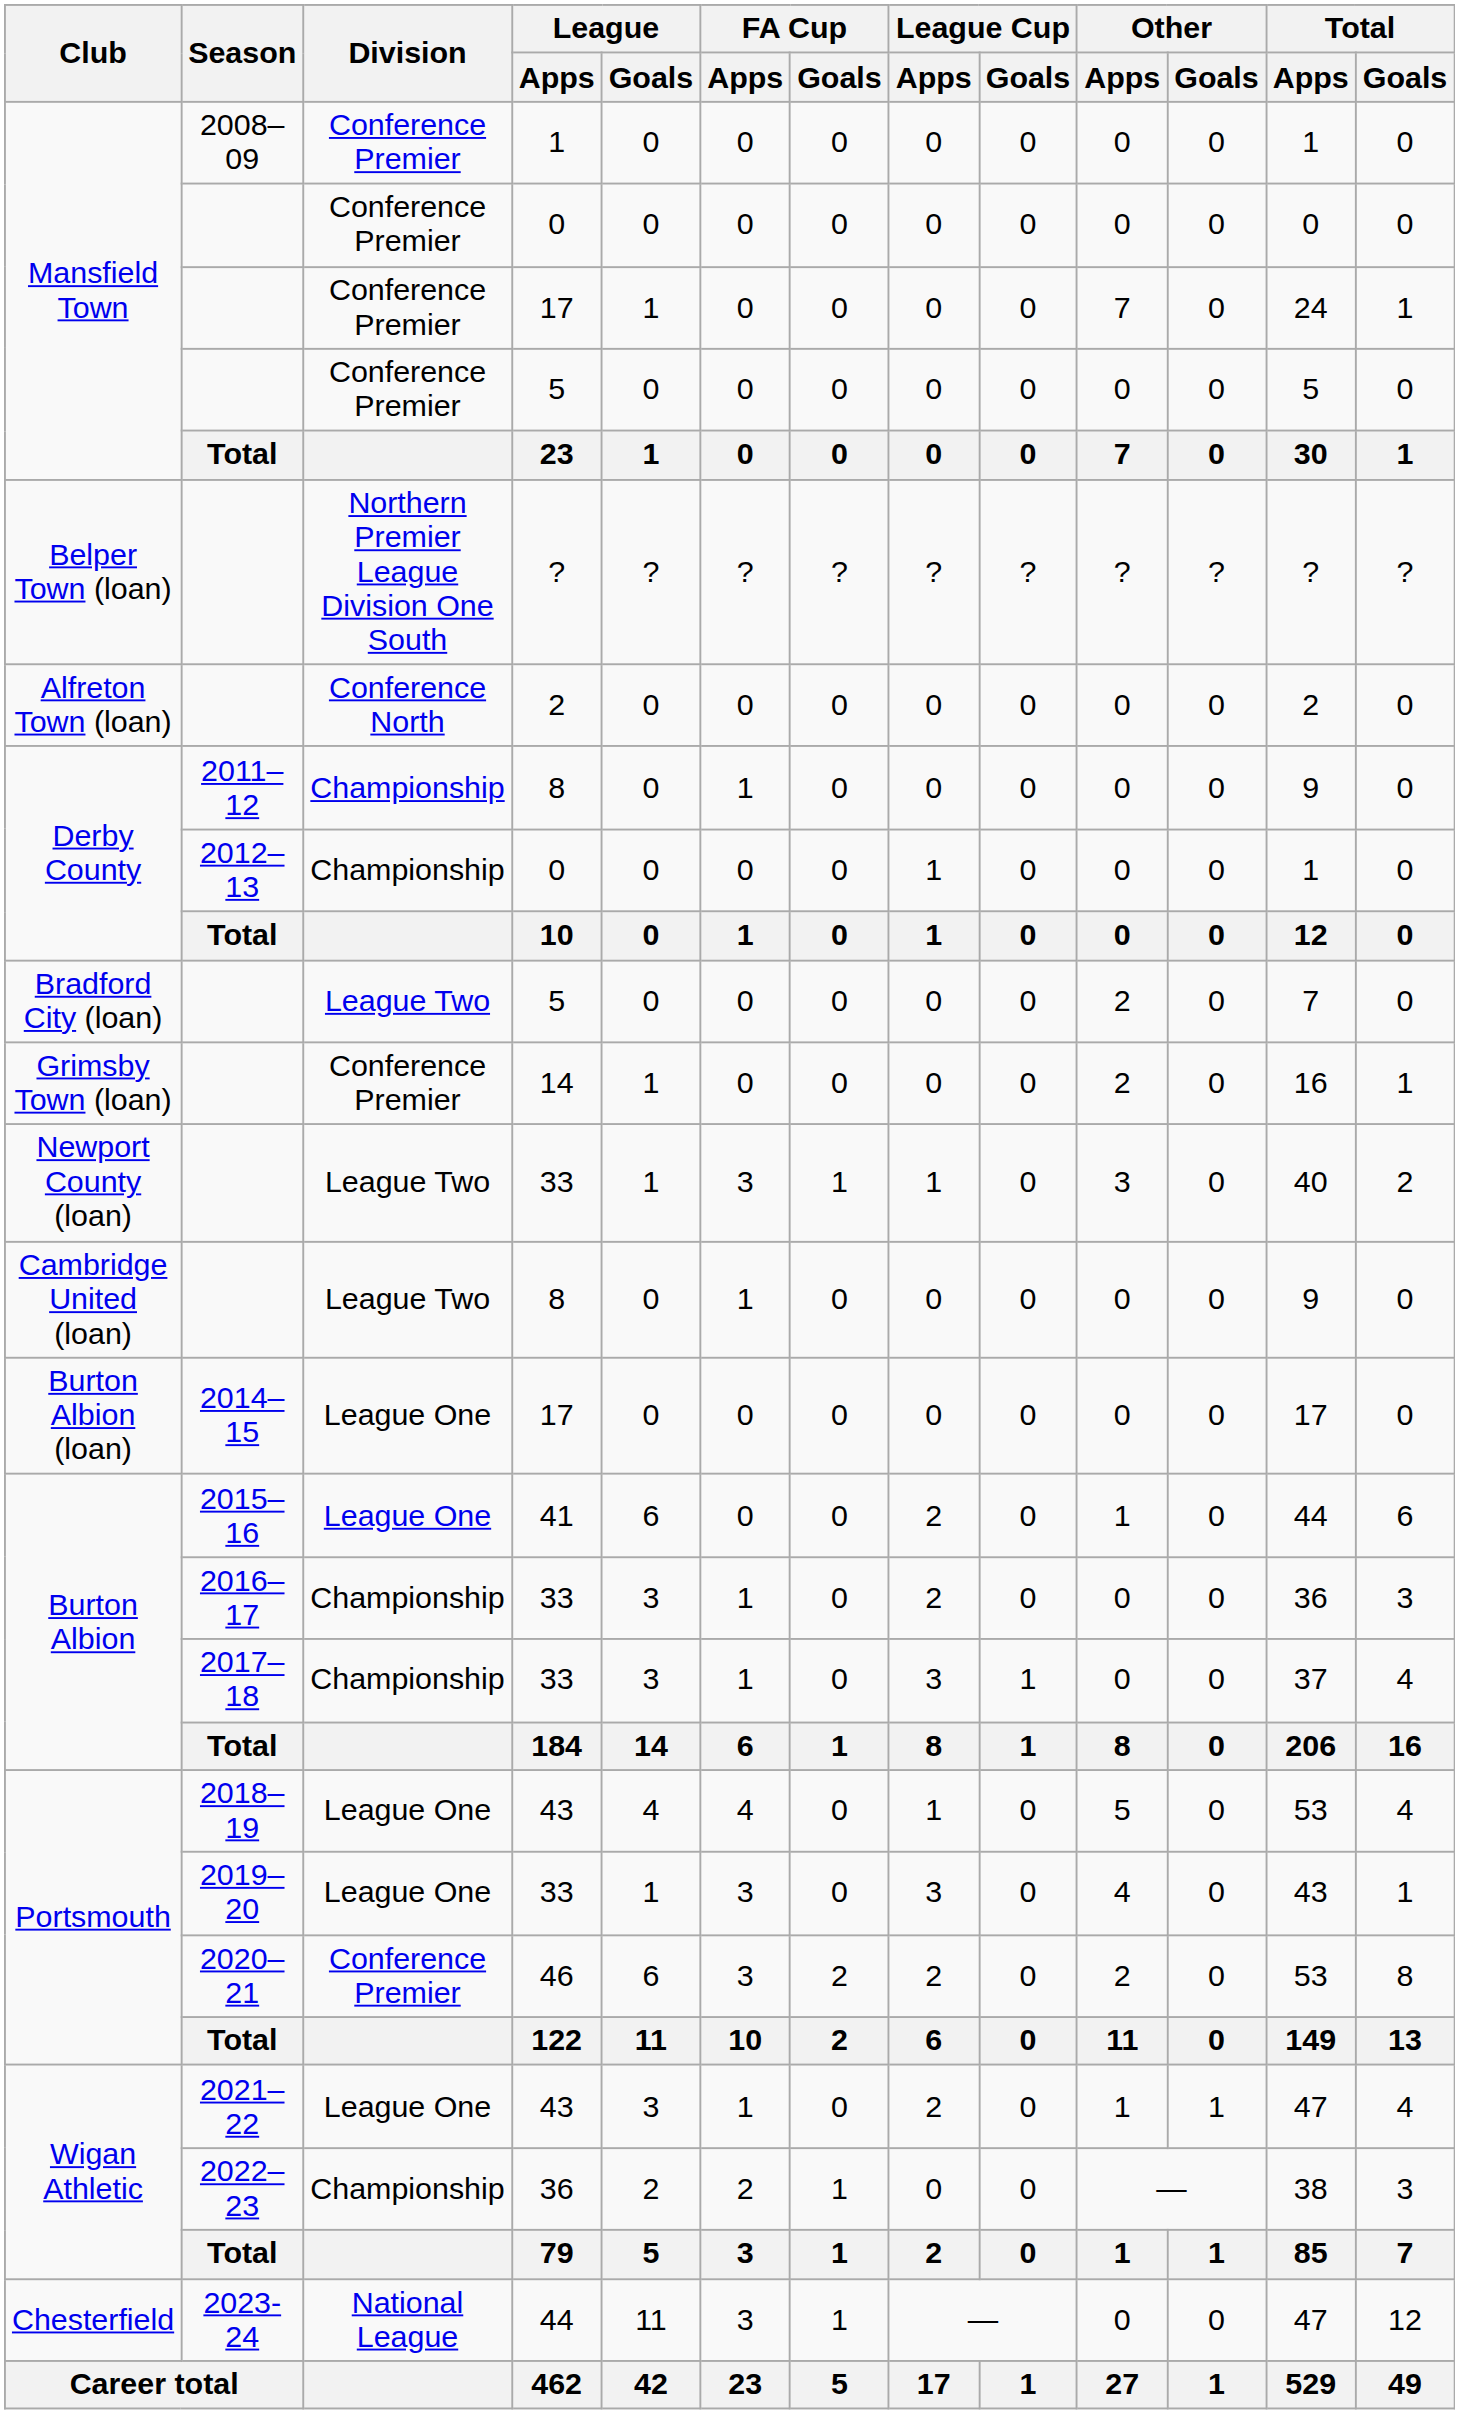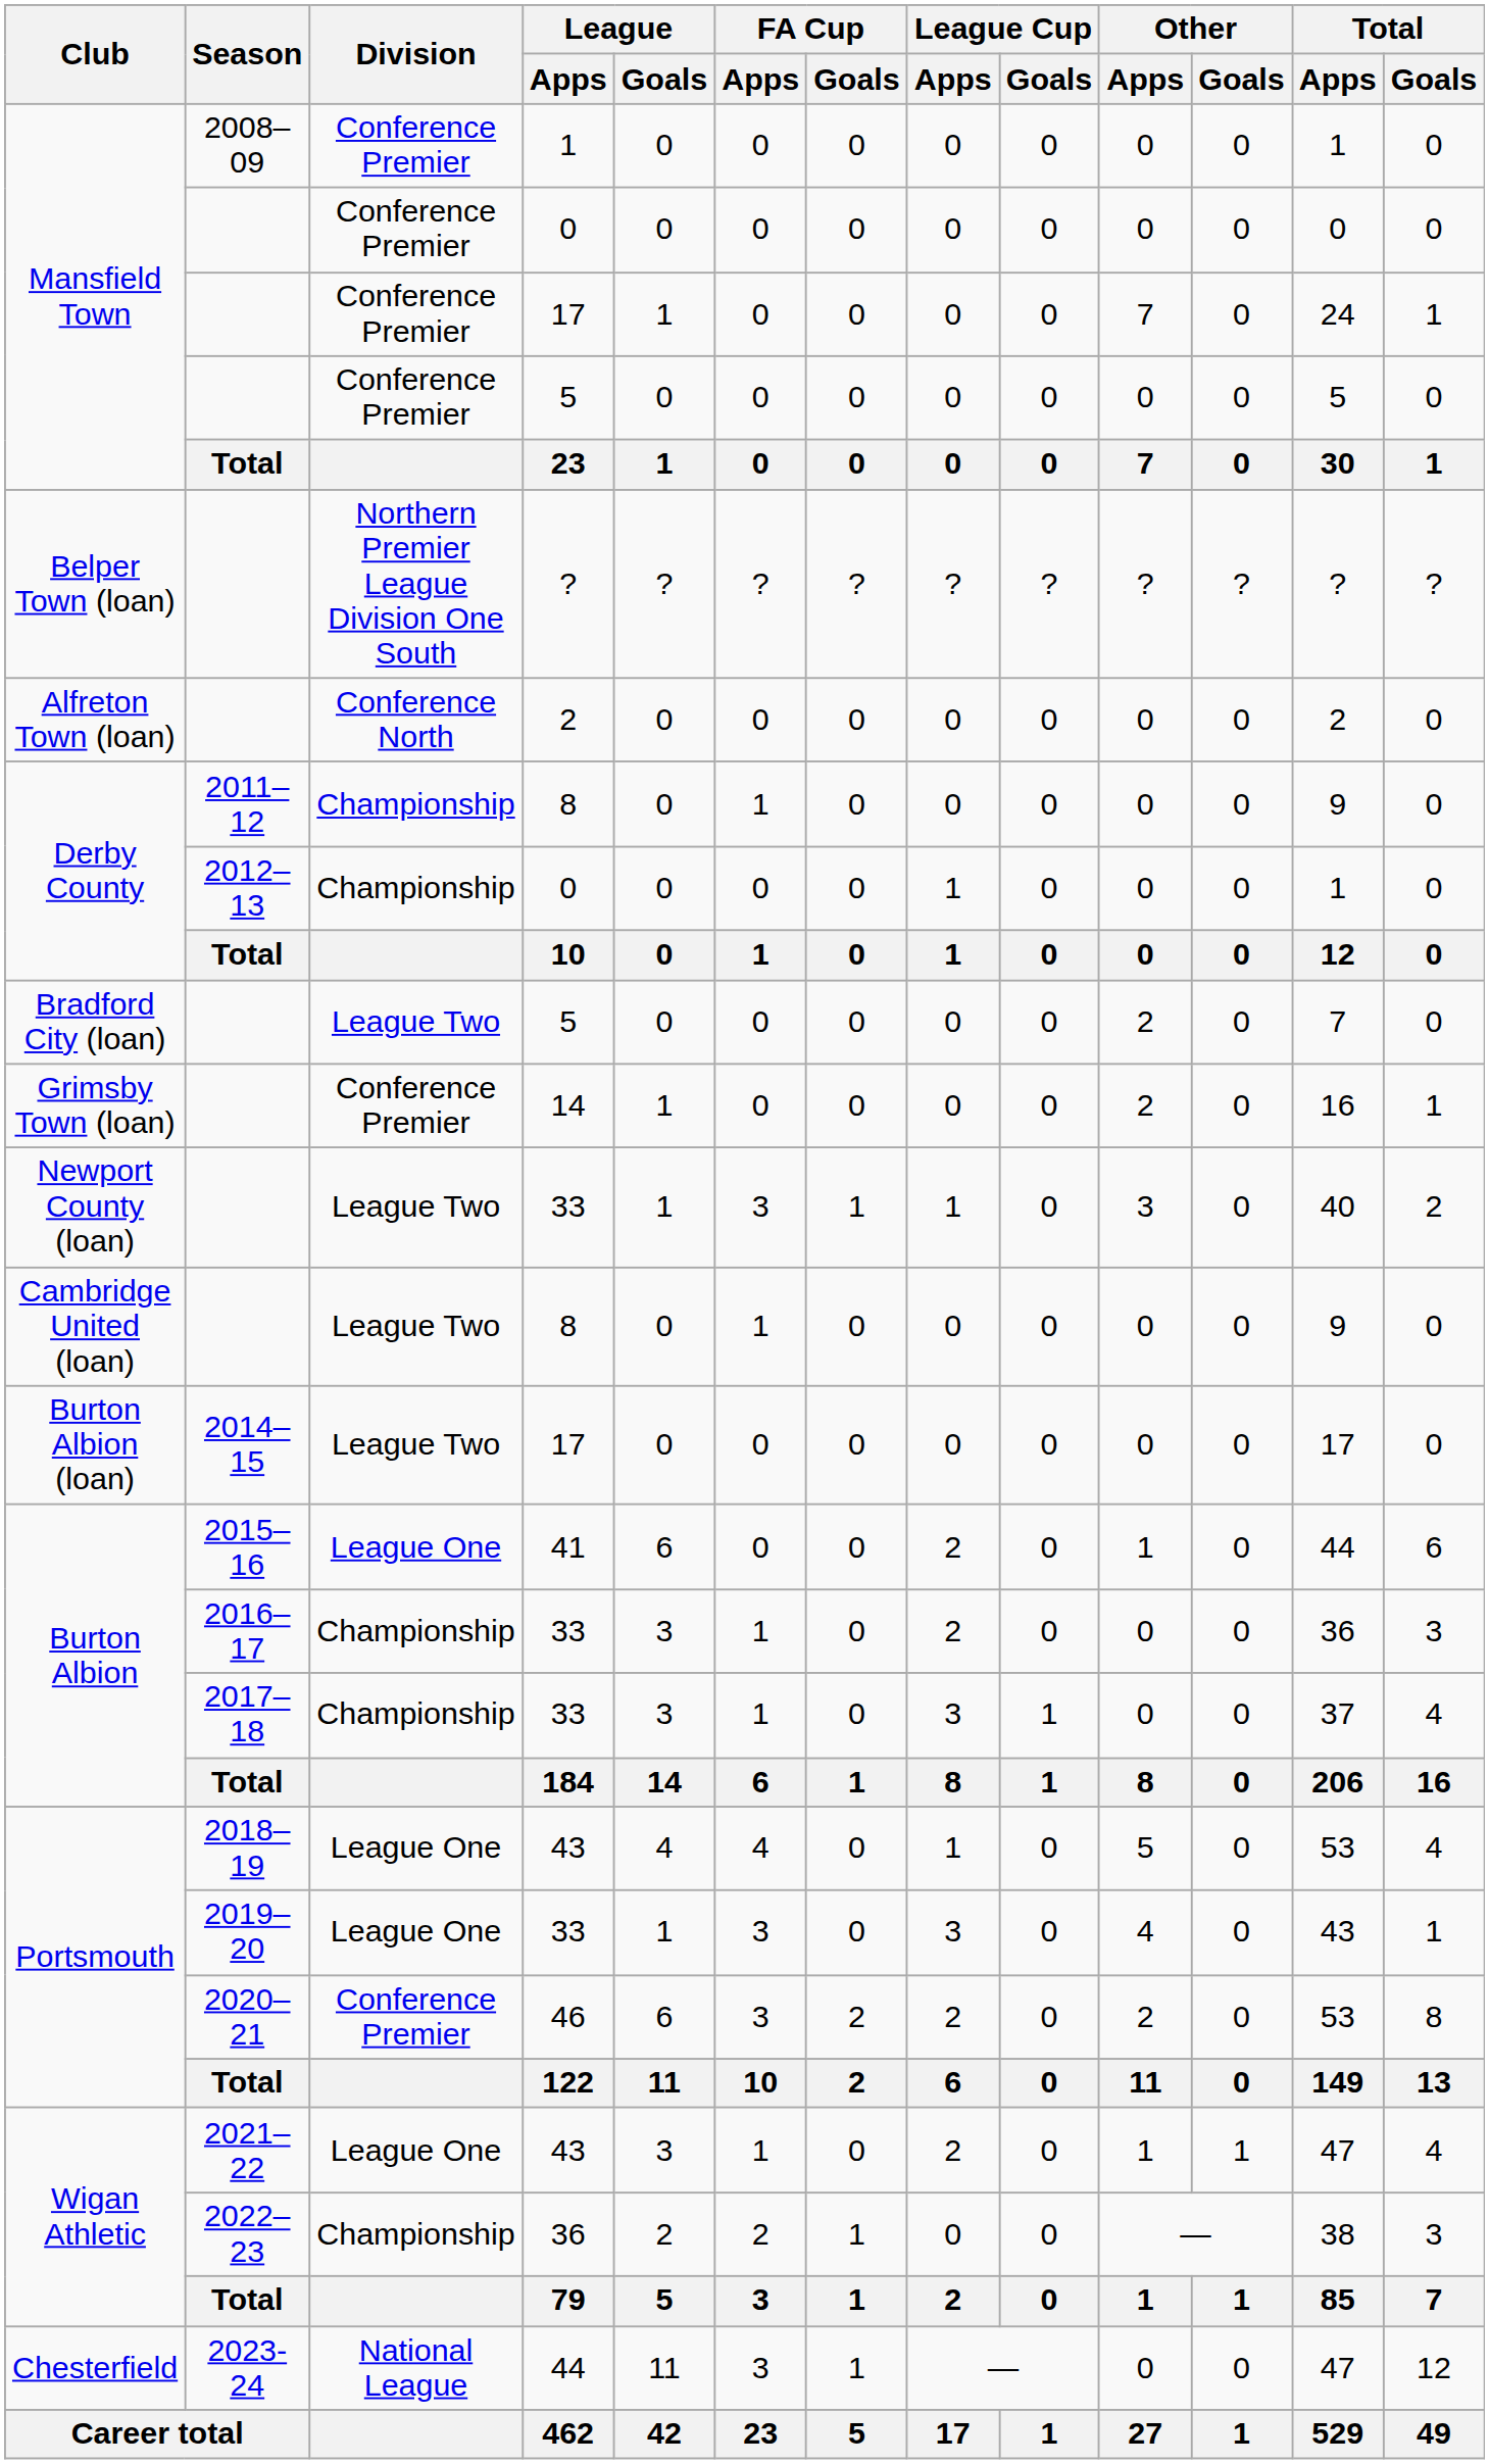 <table class="wikitable" style="text-align: center;">
 <tr>
 <th rowspan="2">Club</th>
 <th rowspan="2">Season</th>
 <th rowspan="2">Division</th>
 <th colspan="2">League</th>
 <th colspan="2">FA Cup</th>
 <th colspan="2">League Cup</th>
 <th colspan="2">Other</th>
 <th colspan="2">Total</th>
 </tr>
 <tr>
 <th>Apps</th>
 <th>Goals</th>
 <th>Apps</th>
 <th>Goals</th>
 <th>Apps</th>
 <th>Goals</th>
 <th>Apps</th>
 <th>Goals</th>
 <th>Apps</th>
 <th>Goals</th>
 </tr>
 <tr>
 <td rowspan="5" valign="center"><a href='#'>Mansfield Town</a></td>
 <td>2008–09</td>
 <td><a href='#'>Conference Premier</a></td>
 <td>1</td>
 <td>0</td>
 <td>0</td>
 <td>0</td>
 <td>0</td>
 <td>0</td>
 <td>0</td>
 <td>0</td>
 <td>1</td>
 <td>0</td>
 </tr>
 <tr>
 <td></td>
 <td>Conference Premier</td>
 <td>0</td>
 <td>0</td>
 <td>0</td>
 <td>0</td>
 <td>0</td>
 <td>0</td>
 <td>0</td>
 <td>0</td>
 <td>0</td>
 <td>0</td>
 </tr>
 <tr>
 <td></td>
 <td>Conference Premier</td>
 <td>17</td>
 <td>1</td>
 <td>0</td>
 <td>0</td>
 <td>0</td>
 <td>0</td>
 <td>7</td>
 <td>0</td>
 <td>24</td>
 <td>1</td>
 </tr>
 <tr>
 <td></td>
 <td>Conference Premier</td>
 <td>5</td>
 <td>0</td>
 <td>0</td>
 <td>0</td>
 <td>0</td>
 <td>0</td>
 <td>0</td>
 <td>0</td>
 <td>5</td>
 <td>0</td>
 </tr>
 <tr>
 <th>Total</th>
 <th></th>
 <th>23</th>
 <th>1</th>
 <th>0</th>
 <th>0</th>
 <th>0</th>
 <th>0</th>
 <th>7</th>
 <th>0</th>
 <th>30</th>
 <th>1</th>
 </tr>
 <tr>
 <td rowspan="1" valign="center"><a href='#'>Belper Town</a> (loan)</td>
 <td></td>
 <td><a href='#'>Northern Premier League Division One South</a></td>
 <td>?</td>
 <td>?</td>
 <td>?</td>
 <td>?</td>
 <td>?</td>
 <td>?</td>
 <td>?</td>
 <td>?</td>
 <td>?</td>
 <td>?</td>
 </tr>
 <tr>
 <td rowspan="1" valign="center"><a href='#'>Alfreton Town</a> (loan)</td>
 <td></td>
 <td><a href='#'>Conference North</a></td>
 <td>2</td>
 <td>0</td>
 <td>0</td>
 <td>0</td>
 <td>0</td>
 <td>0</td>
 <td>0</td>
 <td>0</td>
 <td>2</td>
 <td>0</td>
 </tr>
 <tr>
 <td rowspan="3" valign="center"><a href='#'>Derby County</a></td>
 <td><a href='#'>2011–12</a></td>
 <td><a href='#'>Championship</a></td>
 <td>8</td>
 <td>0</td>
 <td>1</td>
 <td>0</td>
 <td>0</td>
 <td>0</td>
 <td>0</td>
 <td>0</td>
 <td>9</td>
 <td>0</td>
 </tr>
 <tr>
 <td><a href='#'>2012–13</a></td>
 <td>Championship</td>
 <td>0</td>
 <td>0</td>
 <td>0</td>
 <td>0</td>
 <td>1</td>
 <td>0</td>
 <td>0</td>
 <td>0</td>
 <td>1</td>
 <td>0</td>
 </tr>
 <tr>
 <th>Total</th>
 <th></th>
 <th>10</th>
 <th>0</th>
 <th>1</th>
 <th>0</th>
 <th>1</th>
 <th>0</th>
 <th>0</th>
 <th>0</th>
 <th>12</th>
 <th>0</th>
 </tr>
 <tr>
 <td valign="center"><a href='#'>Bradford City</a> (loan)</td>
 <td></td>
 <td><a href='#'>League Two</a></td>
 <td>5</td>
 <td>0</td>
 <td>0</td>
 <td>0</td>
 <td>0</td>
 <td>0</td>
 <td>2</td>
 <td>0</td>
 <td>7</td>
 <td>0</td>
 </tr>
 <tr>
 <td valign="center"><a href='#'>Grimsby Town</a> (loan)</td>
 <td></td>
 <td>Conference Premier</td>
 <td>14</td>
 <td>1</td>
 <td>0</td>
 <td>0</td>
 <td>0</td>
 <td>0</td>
 <td>2</td>
 <td>0</td>
 <td>16</td>
 <td>1</td>
 </tr>
 <tr>
 <td valign="center"><a href='#'>Newport County</a> (loan)</td>
 <td></td>
 <td>League Two</td>
 <td>33</td>
 <td>1</td>
 <td>3</td>
 <td>1</td>
 <td>1</td>
 <td>0</td>
 <td>3</td>
 <td>0</td>
 <td>40</td>
 <td>2</td>
 </tr>
 <tr>
 <td valign="center"><a href='#'>Cambridge United</a> (loan)</td>
 <td></td>
 <td>League Two</td>
 <td>8</td>
 <td>0</td>
 <td>1</td>
 <td>0</td>
 <td>0</td>
 <td>0</td>
 <td>0</td>
 <td>0</td>
 <td>9</td>
 <td>0</td>
 </tr>
 <tr>
 <td valign="center"><a href='#'>Burton Albion</a> (loan)</td>
 <td><a href='#'>2014–15</a></td>
-<td>League One</td>
+<td>League Two</td>
 <td>17</td>
 <td>0</td>
 <td>0</td>
 <td>0</td>
 <td>0</td>
 <td>0</td>
 <td>0</td>
 <td>0</td>
 <td>17</td>
 <td>0</td>
 </tr>
 <tr>
 <td rowspan="4" valign="center"><a href='#'>Burton Albion</a></td>
 <td><a href='#'>2015–16</a></td>
 <td><a href='#'>League One</a></td>
 <td>41</td>
 <td>6</td>
 <td>0</td>
 <td>0</td>
 <td>2</td>
 <td>0</td>
 <td>1</td>
 <td>0</td>
 <td>44</td>
 <td>6</td>
 </tr>
 <tr>
 <td><a href='#'>2016–17</a></td>
 <td>Championship</td>
 <td>33</td>
 <td>3</td>
 <td>1</td>
 <td>0</td>
 <td>2</td>
 <td>0</td>
 <td>0</td>
 <td>0</td>
 <td>36</td>
 <td>3</td>
 </tr>
 <tr>
 <td><a href='#'>2017–18</a></td>
 <td>Championship</td>
 <td>33</td>
 <td>3</td>
 <td>1</td>
 <td>0</td>
 <td>3</td>
 <td>1</td>
 <td>0</td>
 <td>0</td>
 <td>37</td>
 <td>4</td>
 </tr>
 <tr>
 <th>Total</th>
 <th></th>
 <th>184</th>
 <th>14</th>
 <th>6</th>
 <th>1</th>
 <th>8</th>
 <th>1</th>
 <th>8</th>
 <th>0</th>
 <th>206</th>
 <th>16</th>
 </tr>
 <tr>
 <td rowspan="4"><a href='#'>Portsmouth</a></td>
 <td><a href='#'>2018–19</a></td>
 <td>League One</td>
 <td>43</td>
 <td>4</td>
 <td>4</td>
 <td>0</td>
 <td>1</td>
 <td>0</td>
 <td>5</td>
 <td>0</td>
 <td>53</td>
 <td>4</td>
 </tr>
 <tr>
 <td><a href='#'>2019–20</a></td>
 <td>League One</td>
 <td>33</td>
 <td>1</td>
 <td>3</td>
 <td>0</td>
 <td>3</td>
 <td>0</td>
 <td>4</td>
 <td>0</td>
 <td>43</td>
 <td>1</td>
 </tr>
 <tr>
 <td><a href='#'>2020–21</a></td>
 <td><a href='#'>Conference Premier</a></td>
 <td>46</td>
 <td>6</td>
 <td>3</td>
 <td>2</td>
 <td>2</td>
 <td>0</td>
 <td>2</td>
 <td>0</td>
 <td>53</td>
 <td>8</td>
 </tr>
 <tr>
 <th>Total</th>
 <th></th>
 <th>122</th>
 <th>11</th>
 <th>10</th>
 <th>2</th>
 <th>6</th>
 <th>0</th>
 <th>11</th>
 <th>0</th>
 <th>149</th>
 <th>13</th>
 </tr>
 <tr>
 <td rowspan="3"><a href='#'>Wigan Athletic</a></td>
 <td><a href='#'>2021–22</a></td>
 <td>League One</td>
 <td>43</td>
 <td>3</td>
 <td>1</td>
 <td>0</td>
 <td>2</td>
 <td>0</td>
 <td>1</td>
 <td>1</td>
 <td>47</td>
 <td>4</td>
 </tr>
 <tr>
 <td><a href='#'>2022–23</a></td>
 <td>Championship</td>
 <td>36</td>
 <td>2</td>
 <td>2</td>
 <td>1</td>
 <td>0</td>
 <td>0</td>
 <td colspan="2">—</td>
 <td>38</td>
 <td>3</td>
 </tr>
 <tr>
 <th colspan="1">Total</th>
 <th></th>
 <th>79</th>
 <th>5</th>
 <th>3</th>
 <th>1</th>
 <th>2</th>
 <th>0</th>
 <th>1</th>
 <th>1</th>
 <th>85</th>
 <th>7</th>
 </tr>
 <tr>
 <td><a href='#'>Chesterfield</a></td>
 <td><a href='#'>2023-24</a></td>
 <td><a href='#'>National League</a></td>
 <td>44</td>
 <td>11</td>
 <td>3</td>
 <td>1</td>
 <td colspan="2">—</td>
 <td>0</td>
 <td>0</td>
 <td>47</td>
 <td>12</td>
 </tr>
 <tr>
 <th colspan="2">Career total</th>
 <th></th>
 <th>462</th>
 <th>42</th>
 <th>23</th>
 <th>5</th>
 <th>17</th>
 <th>1</th>
 <th>27</th>
 <th>1</th>
 <th>529</th>
 <th>49</th>
 </tr>
 </table>
